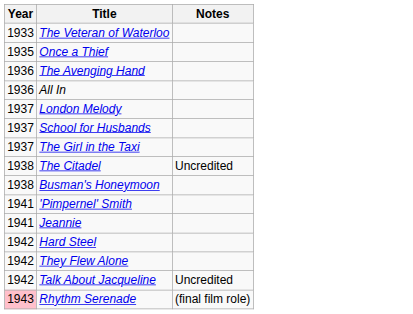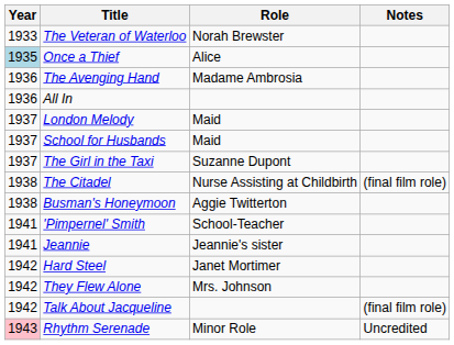 <table class="wikitable">
 <tr>
 <th>Year</th>
 <th>Title</th>
+<th>Role</th>
 <th>Notes</th>
 </tr>
 <tr>
 <td>1933</td>
 <td><em><a href='#'>The Veteran of Waterloo</a></em></td>
+<td>Norah Brewster</td>
 <td></td>
 </tr>
 <tr>
-<td>1935</td>
+<td style="background: lightblue;">1935</td>
 <td><em><a href='#'>Once a Thief</a></em></td>
+<td>Alice</td>
 <td></td>
 </tr>
 <tr>
 <td>1936</td>
 <td><em><a href='#'>The Avenging Hand</a></em></td>
+<td>Madame Ambrosia</td>
 <td></td>
 </tr>
 <tr>
 <td>1936</td>
 <td><em>All In</em></td>
 <td></td>
+<td></td>
 </tr>
 <tr>
 <td>1937</td>
 <td><em><a href='#'>London Melody</a></em></td>
+<td>Maid</td>
 <td></td>
 </tr>
 <tr>
 <td>1937</td>
 <td><em><a href='#'>School for Husbands</a></em></td>
+<td>Maid</td>
 <td></td>
 </tr>
 <tr>
 <td>1937</td>
 <td><em><a href='#'>The Girl in the Taxi</a></em></td>
+<td>Suzanne Dupont</td>
 <td></td>
 </tr>
 <tr>
 <td>1938</td>
 <td><em><a href='#'>The Citadel</a></em></td>
-<td>Uncredited</td>
+<td>Nurse Assisting at Childbirth</td>
+<td>(final film role)</td>
 </tr>
 <tr>
 <td>1938</td>
 <td><em><a href='#'>Busman's Honeymoon</a></em></td>
+<td>Aggie Twitterton</td>
 <td></td>
 </tr>
 <tr>
 <td>1941</td>
 <td><em><a href='#'>'Pimpernel' Smith</a></em></td>
+<td>School-Teacher</td>
 <td></td>
 </tr>
 <tr>
 <td>1941</td>
 <td><em><a href='#'>Jeannie</a></em></td>
+<td>Jeannie's sister</td>
 <td></td>
 </tr>
 <tr>
 <td>1942</td>
 <td><em><a href='#'>Hard Steel</a></em></td>
+<td>Janet Mortimer</td>
 <td></td>
 </tr>
 <tr>
 <td>1942</td>
 <td><em><a href='#'>They Flew Alone</a></em></td>
+<td>Mrs. Johnson</td>
 <td></td>
 </tr>
 <tr>
 <td>1942</td>
 <td><em><a href='#'>Talk About Jacqueline</a></em></td>
-<td>Uncredited</td>
+<td></td>
+<td>(final film role)</td>
 </tr>
 <tr>
 <td style="background: pink;">1943</td>
 <td><em><a href='#'>Rhythm Serenade</a></em></td>
-<td>(final film role)</td>
+<td>Minor Role</td>
+<td>Uncredited</td>
 </tr>
 </table>
